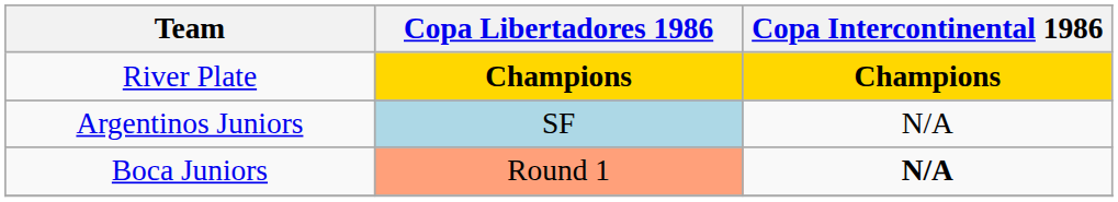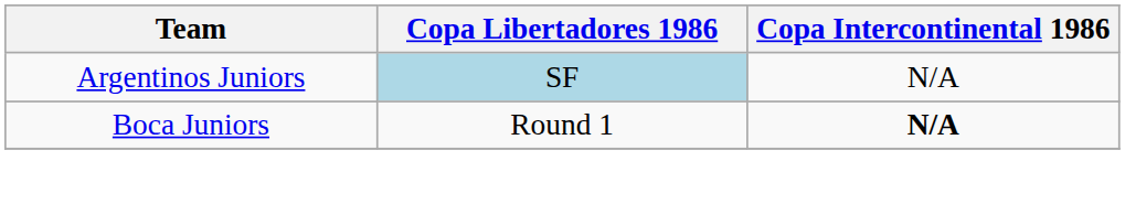 <table class="wikitable">
 <tr>
 <th width= 33%>Team</th>
 <th width= 33%><a href='#'>Copa Libertadores 1986</a></th>
 <th width= 33%><a href='#'>Copa Intercontinental</a> 1986</th>
-</tr>
-<tr align="center">
-<td><a href='#'>River Plate</a></td>
-<td bgcolor = "gold"><strong>Champions</strong></td>
-<td bgcolor = "gold"><strong>Champions</strong></td>
 </tr>
 <tr align="center">
 <td><a href='#'>Argentinos Juniors</a></td>
 <td bgcolor = "lightblue">SF</td>
 <td>N/A</td>
 </tr>
 <tr align="center">
 <td><a href='#'>Boca Juniors</a></td>
-<td style="background: lightsalmon;">Round 1</td>
+<td>Round 1</td>
 <td><strong>N/A</strong></td>
 </tr>
 <tr>
 </tr>
 </table>
